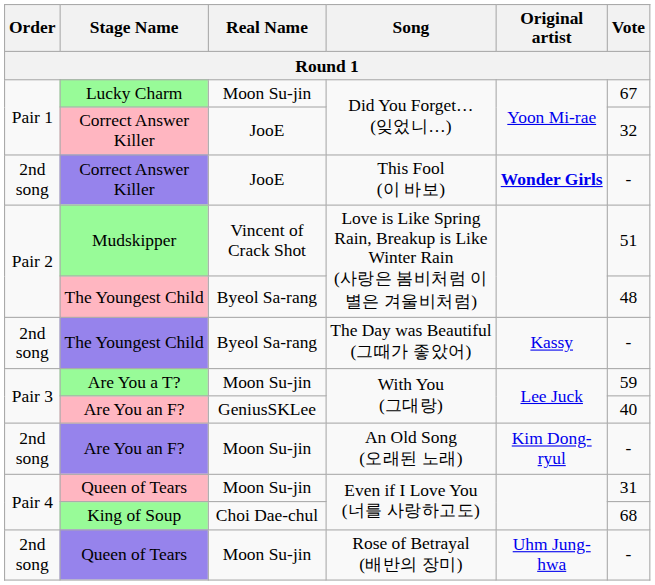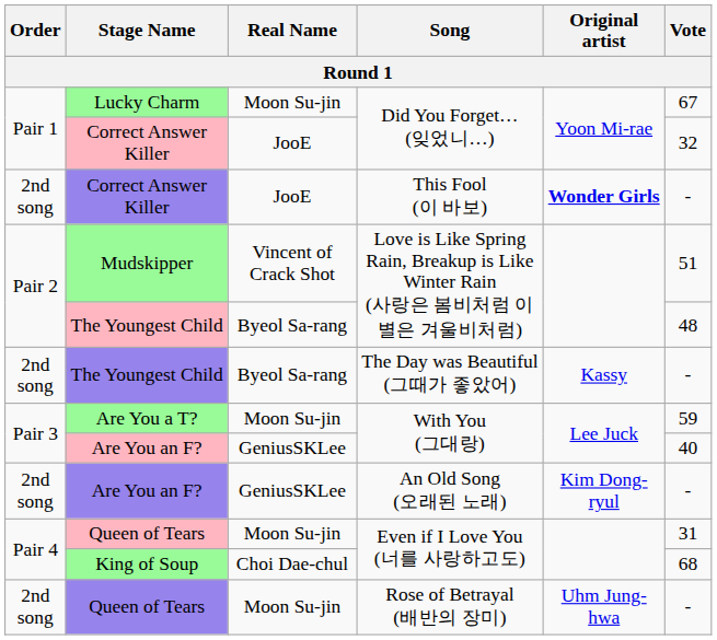 <table class="wikitable" style="text-align:center; width:95%;">
 <tr>
 <th style="width:1%;">Order</th>
 <th style="width:20%;">Stage Name</th>
 <th style="width:12%;">Real Name</th>
 <th style="width:23%;">Song</th>
 <th style="width:15%;">Original artist</th>
 <th style="width:1%;">Vote</th>
 </tr>
 <tr>
 <th colspan=6>Round 1</th>
 </tr>
 <tr>
 <td rowspan=2>Pair 1</td>
 <td bgcolor="palegreen">Lucky Charm</td>
 <td>Moon Su-jin</td>
 <td rowspan=2>Did You Forget…<br>(잊었니…)</td>
 <td rowspan=2><a href='#'>Yoon Mi-rae</a></td>
 <td>67</td>
 </tr>
 <tr>
 <td bgcolor="lightpink">Correct Answer Killer</td>
 <td>JooE</td>
 <td>32</td>
 </tr>
 <tr>
 <td>2nd song</td>
 <td bgcolor="#9683EC">Correct Answer Killer</td>
 <td>JooE</td>
 <td>This Fool<br>(이 바보)</td>
 <td><strong><a href='#'>Wonder Girls</a></strong></td>
 <td>-</td>
 </tr>
 <tr>
 <td rowspan=2>Pair 2</td>
 <td bgcolor="palegreen">Mudskipper</td>
 <td>Vincent of Crack Shot</td>
 <td rowspan=2>Love is Like Spring Rain, Breakup is Like Winter Rain<br>(사랑은 봄비처럼 이별은 겨울비처럼)</td>
 <td rowspan=2></td>
 <td>51</td>
 </tr>
 <tr>
 <td bgcolor="lightpink">The Youngest Child</td>
 <td>Byeol Sa-rang</td>
 <td>48</td>
 </tr>
 <tr>
 <td>2nd song</td>
 <td bgcolor="#9683EC">The Youngest Child</td>
 <td>Byeol Sa-rang</td>
 <td>The Day was Beautiful<br>(그때가 좋았어)</td>
 <td><a href='#'>Kassy</a></td>
 <td>-</td>
 </tr>
 <tr>
 <td rowspan=2>Pair 3</td>
 <td bgcolor="palegreen">Are You a T?</td>
 <td>Moon Su-jin</td>
 <td rowspan=2>With You<br>(그대랑)</td>
 <td rowspan=2><a href='#'>Lee Juck</a></td>
 <td>59</td>
 </tr>
 <tr>
 <td bgcolor="lightpink">Are You an F?</td>
 <td>GeniusSKLee</td>
 <td>40</td>
 </tr>
 <tr>
 <td>2nd song</td>
 <td bgcolor="#9683EC">Are You an F?</td>
-<td>Moon Su-jin</td>
+<td>GeniusSKLee</td>
 <td>An Old Song<br>(오래된 노래)</td>
 <td><a href='#'>Kim Dong-ryul</a></td>
 <td>-</td>
 </tr>
 <tr>
 <td rowspan=2>Pair 4</td>
 <td bgcolor="lightpink">Queen of Tears</td>
 <td>Moon Su-jin</td>
 <td rowspan=2>Even if I Love You<br>(너를 사랑하고도)</td>
 <td rowspan=2></td>
 <td>31</td>
 </tr>
 <tr>
 <td bgcolor="palegreen">King of Soup</td>
 <td>Choi Dae-chul</td>
 <td>68</td>
 </tr>
 <tr>
 <td>2nd song</td>
 <td bgcolor="#9683EC">Queen of Tears</td>
 <td>Moon Su-jin</td>
 <td>Rose of Betrayal<br>(배반의 장미)</td>
 <td><a href='#'>Uhm Jung-hwa</a></td>
 <td>-</td>
 </tr>
 </table>
